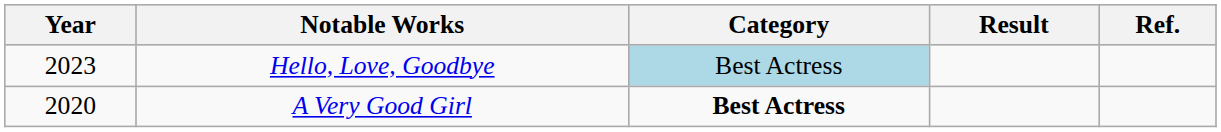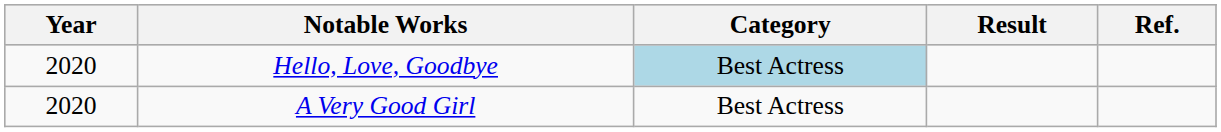 <table class="wikitable sortable"  style="text-align:center; width:60%;">
 <tr>
 <th>Year</th>
 <th>Notable Works</th>
 <th>Category</th>
 <th>Result</th>
 <th>Ref.</th>
 </tr>
 <tr>
-<td>2023</td>
+<td>2020</td>
 <td><em><a href='#'>Hello, Love, Goodbye</a></em></td>
 <td style="background: lightblue;">Best Actress</td>
 <td></td>
 <td></td>
 </tr>
 <tr>
 <td>2020</td>
 <td><em><a href='#'>A Very Good Girl</a></em></td>
-<td><strong>Best Actress</strong></td>
+<td>Best Actress</td>
 <td></td>
 <td></td>
 </tr>
 </table>
